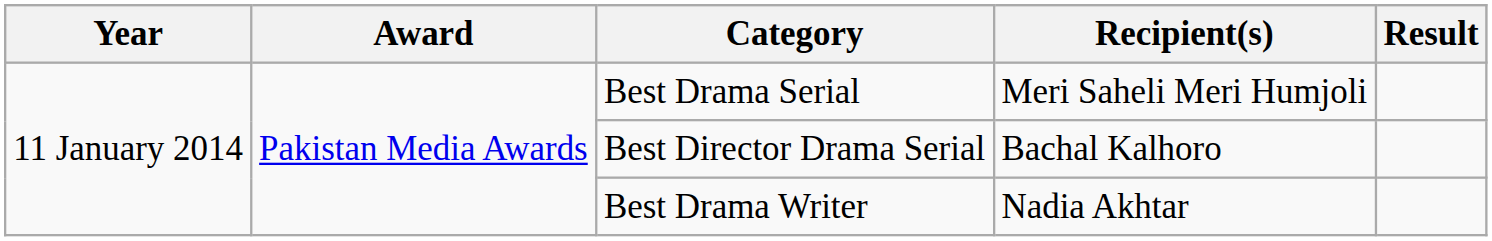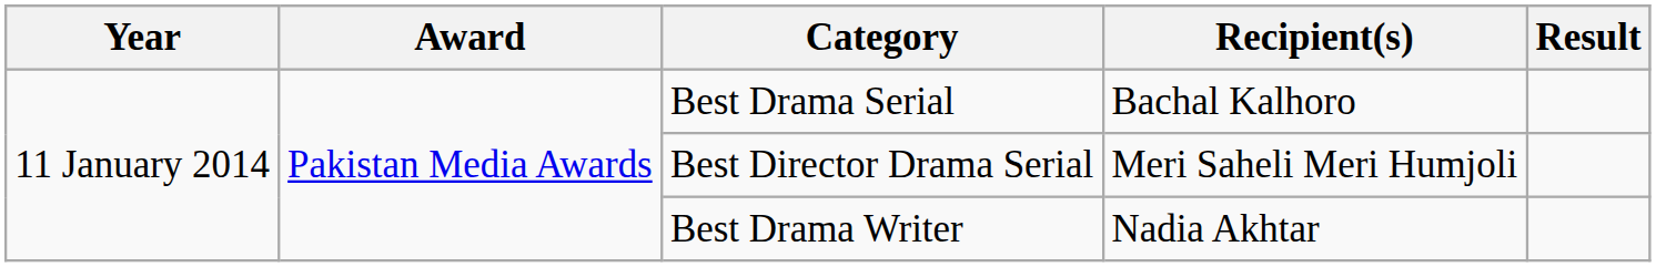 <table class="wikitable" style="font-size: 95%;">
 <tr style="background:#ccc; text-align:center;">
 <th>Year</th>
 <th>Award</th>
 <th>Category</th>
 <th>Recipient(s)</th>
 <th>Result</th>
 </tr>
 <tr>
 <td rowspan=4>11 January 2014</td>
 <td rowspan=4><a href='#'>Pakistan Media Awards</a></td>
 <td>Best Drama Serial</td>
-<td>Meri Saheli Meri Humjoli</td>
+<td>Bachal Kalhoro</td>
 <td></td>
 </tr>
 <tr>
 <td>Best Director Drama Serial</td>
-<td>Bachal Kalhoro</td>
+<td>Meri Saheli Meri Humjoli</td>
 <td></td>
 </tr>
 <tr>
 <td>Best Drama Writer</td>
 <td>Nadia Akhtar</td>
 <td></td>
 </tr>
 </table>
